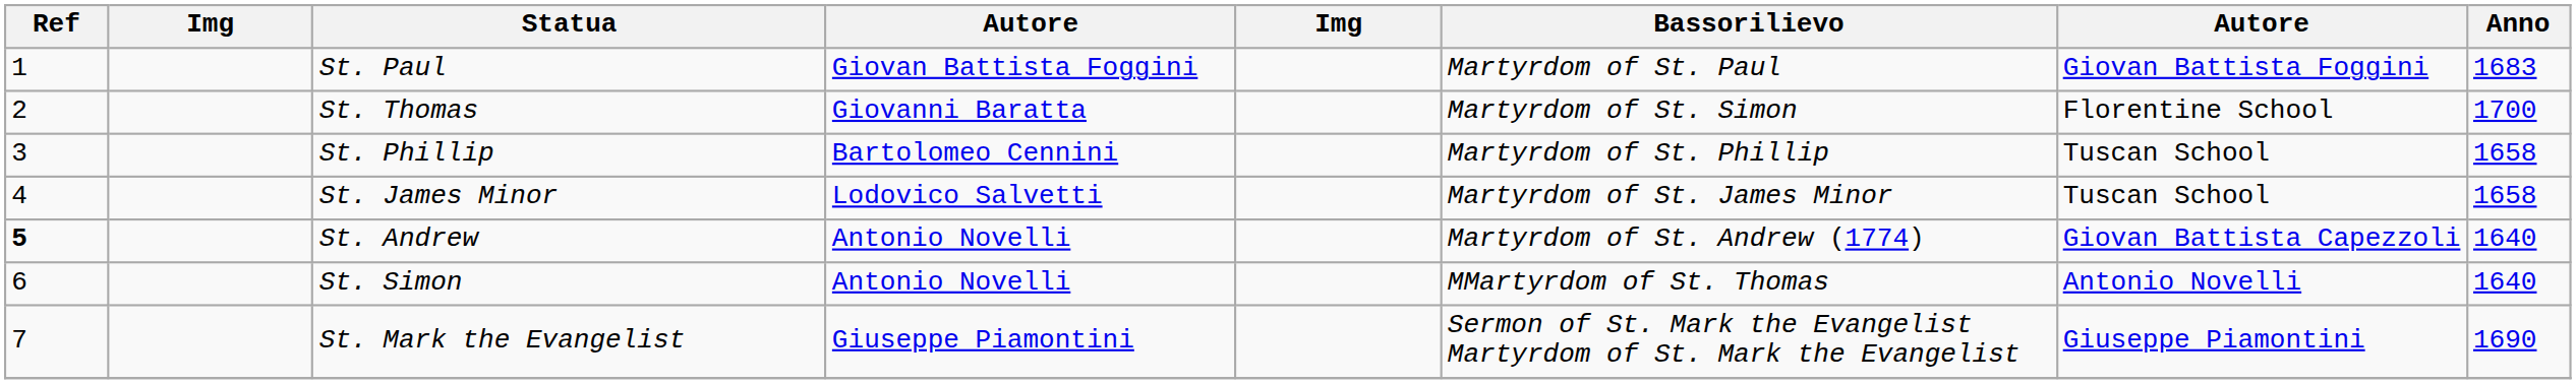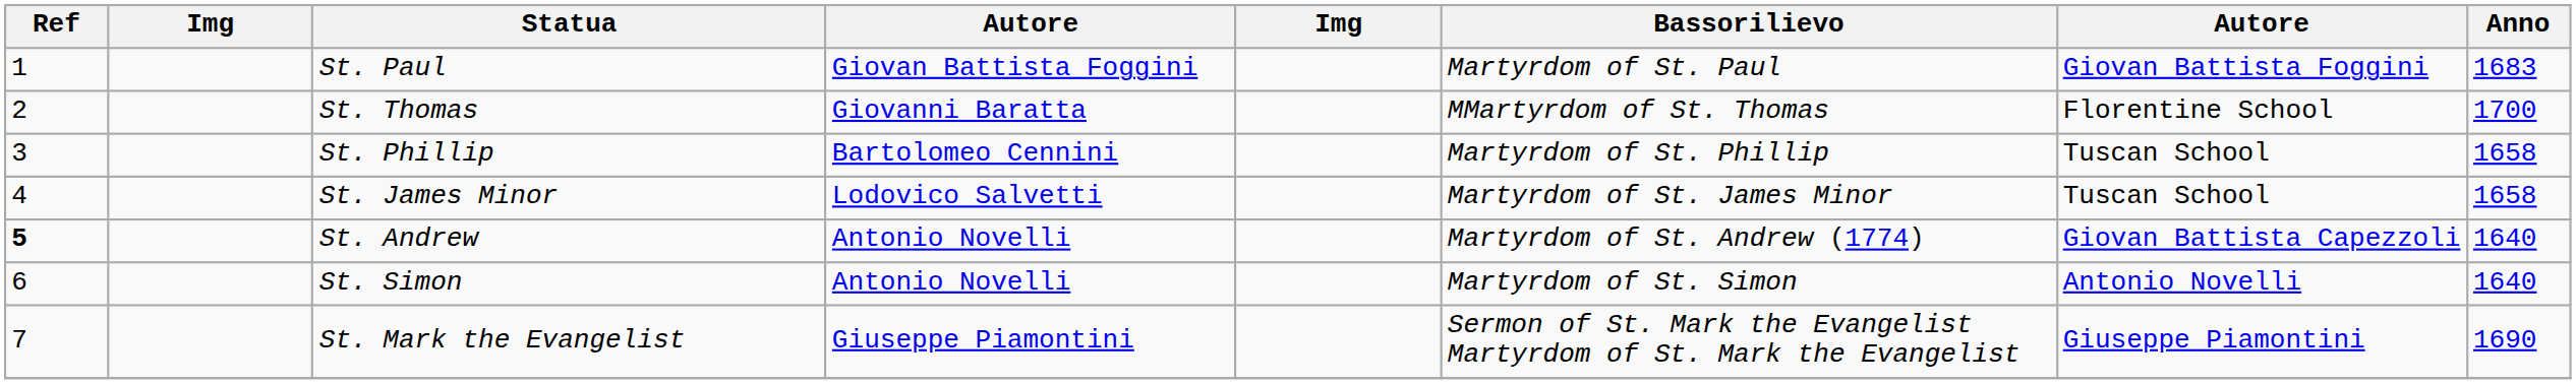 <table class="wikitable" style="font-size:95%;">
 <tr>
 <th style="width:4%">Ref</th>
 <th style="width:8%">Img</th>
 <th style="width:20%">Statua</th>
 <th style="width:16%">Autore</th>
 <th style="width:8%">Img</th>
 <th style="width:24%">Bassorilievo</th>
 <th style="width:16%">Autore</th>
 <th style="width:8%">Anno</th>
 </tr>
 <tr>
 <td>1</td>
 <td></td>
 <td><em>St. Paul</em></td>
 <td><a href='#'>Giovan Battista Foggini</a></td>
 <td></td>
 <td><em>Martyrdom of St. Paul</em></td>
 <td><a href='#'>Giovan Battista Foggini</a></td>
 <td><a href='#'>1683</a></td>
 </tr>
 <tr>
 <td>2</td>
 <td></td>
 <td><em>St. Thomas</em></td>
 <td><a href='#'>Giovanni Baratta</a></td>
 <td></td>
-<td><em>Martyrdom of St. Simon</em></td>
+<td><em>MMartyrdom of St. Thomas</em></td>
 <td>Florentine School</td>
 <td><a href='#'>1700</a></td>
 </tr>
 <tr>
 <td>3</td>
 <td></td>
 <td><em>St. Phillip</em></td>
 <td><a href='#'>Bartolomeo Cennini</a></td>
 <td></td>
 <td><em>Martyrdom of St. Phillip</em></td>
 <td>Tuscan School</td>
 <td><a href='#'>1658</a></td>
 </tr>
 <tr>
 <td>4</td>
 <td></td>
 <td><em>St. James Minor</em></td>
 <td><a href='#'>Lodovico Salvetti</a></td>
 <td></td>
 <td><em>Martyrdom of St. James Minor</em></td>
 <td>Tuscan School</td>
 <td><a href='#'>1658</a></td>
 </tr>
 <tr>
 <td><strong>5</strong></td>
 <td></td>
 <td><em>St. Andrew</em></td>
 <td><a href='#'>Antonio Novelli</a></td>
 <td></td>
 <td><em>Martyrdom of St. Andrew</em> (<a href='#'>1774</a>)</td>
 <td><a href='#'>Giovan Battista Capezzoli</a></td>
 <td><a href='#'>1640</a></td>
 </tr>
 <tr>
 <td>6</td>
 <td></td>
 <td><em>St. Simon</em></td>
 <td><a href='#'>Antonio Novelli</a></td>
 <td></td>
-<td><em>MMartyrdom of St. Thomas</em></td>
+<td><em>Martyrdom of St. Simon</em></td>
 <td><a href='#'>Antonio Novelli</a></td>
 <td><a href='#'>1640</a></td>
 </tr>
 <tr>
 <td>7</td>
 <td></td>
 <td><em>St. Mark the Evangelist</em></td>
 <td><a href='#'>Giuseppe Piamontini</a></td>
 <td> </td>
 <td><em>Sermon of St. Mark the Evangelist</em><br><em> Martyrdom of St. Mark the Evangelist</em></td>
 <td><a href='#'>Giuseppe Piamontini</a></td>
 <td><a href='#'>1690</a></td>
 </tr>
 <tr>
 </tr>
 </table>
